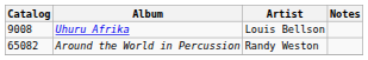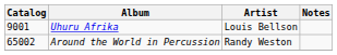 <table class="wikitable sortable">
 <tr>
 <th>Catalog</th>
 <th>Album</th>
 <th>Artist</th>
 <th>Notes</th>
 </tr>
 <tr>
-<td>9008</td>
+<td>9001</td>
 <td><em><a href='#'>Uhuru Afrika</a></em></td>
 <td>Louis Bellson</td>
 <td></td>
 </tr>
 <tr>
-<td>65082</td>
+<td>65002</td>
 <td><em>Around the World in Percussion</em></td>
 <td>Randy Weston</td>
 <td></td>
 </tr>
 <tr>
 </tr>
 </table>
